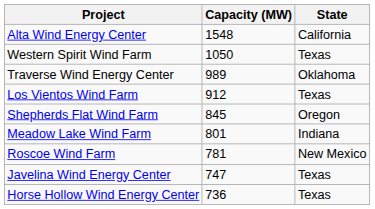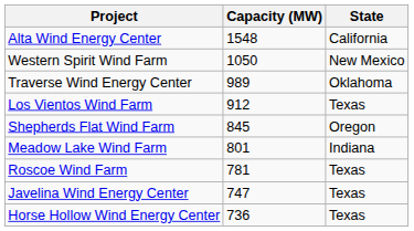 <table class="wikitable sortable" style="font-size:95%;">
 <tr>
 <th>Project</th>
 <th data-sort-type="number">Capacity (MW)</th>
 <th>State</th>
 </tr>
 <tr>
 <td><a href='#'>Alta Wind Energy Center</a></td>
 <td>1548</td>
 <td>California</td>
 </tr>
 <tr>
 <td>Western Spirit Wind Farm</td>
 <td>1050</td>
-<td>Texas</td>
+<td>New Mexico</td>
 </tr>
 <tr>
 <td>Traverse Wind Energy Center</td>
 <td>989</td>
 <td>Oklahoma</td>
 </tr>
 <tr>
 <td><a href='#'>Los Vientos Wind Farm</a></td>
 <td>912</td>
 <td>Texas</td>
 </tr>
 <tr>
 <td><a href='#'>Shepherds Flat Wind Farm</a></td>
 <td>845</td>
 <td>Oregon</td>
 </tr>
 <tr>
 <td><a href='#'>Meadow Lake Wind Farm</a></td>
 <td>801</td>
 <td>Indiana</td>
 </tr>
 <tr>
 <td><a href='#'>Roscoe Wind Farm</a></td>
 <td>781</td>
-<td>New Mexico</td>
+<td>Texas</td>
 </tr>
 <tr>
 <td><a href='#'>Javelina Wind Energy Center</a></td>
 <td>747</td>
 <td>Texas</td>
 </tr>
 <tr>
 <td><a href='#'>Horse Hollow Wind Energy Center</a></td>
 <td>736</td>
 <td>Texas</td>
 </tr>
 </table>
